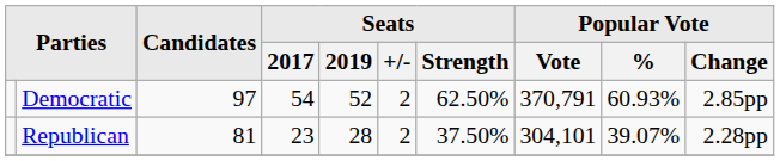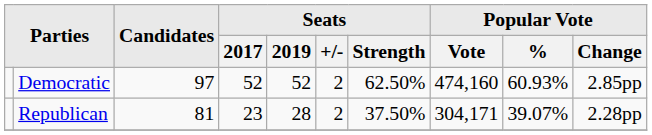 <table class=wikitable>
 <tr>
 <th style="background-color:#E9E9E9" align=center rowspan= 2 colspan=2>Parties</th>
 <th style="background-color:#E9E9E9" align=center rowspan= 2>Candidates</th>
 <th style="background-color:#E9E9E9" align=center colspan=4>Seats</th>
 <th style="background-color:#E9E9E9" align=center colspan=3>Popular Vote</th>
 </tr>
 <tr>
 <th align=center>2017</th>
 <th align=center>2019</th>
 <th align=center>+/-</th>
 <th align=center>Strength</th>
 <th align=center>Vote</th>
 <th align=center>%</th>
 <th align=center>Change</th>
 </tr>
 <tr>
 <td></td>
 <td align=left><a href='#'>Democratic</a></td>
 <td align=right>97</td>
-<td align=right>54</td>
+<td align=right>52</td>
 <td align=right>52</td>
 <td align=right> 2</td>
 <td align=right>62.50%</td>
-<td align=right>370,791</td>
+<td align=right>474,160</td>
 <td align=right>60.93%</td>
 <td align=right> 2.85pp</td>
 </tr>
 <tr>
 <td></td>
 <td align=left><a href='#'>Republican</a></td>
 <td align=right>81</td>
 <td align=right>23</td>
 <td align=right>28</td>
 <td align=right> 2</td>
 <td align=right>37.50%</td>
-<td align=right>304,101</td>
+<td align=right>304,171</td>
 <td align=right>39.07%</td>
 <td align=right> 2.28pp</td>
 </tr>
 <tr>
 </tr>
 </table>
